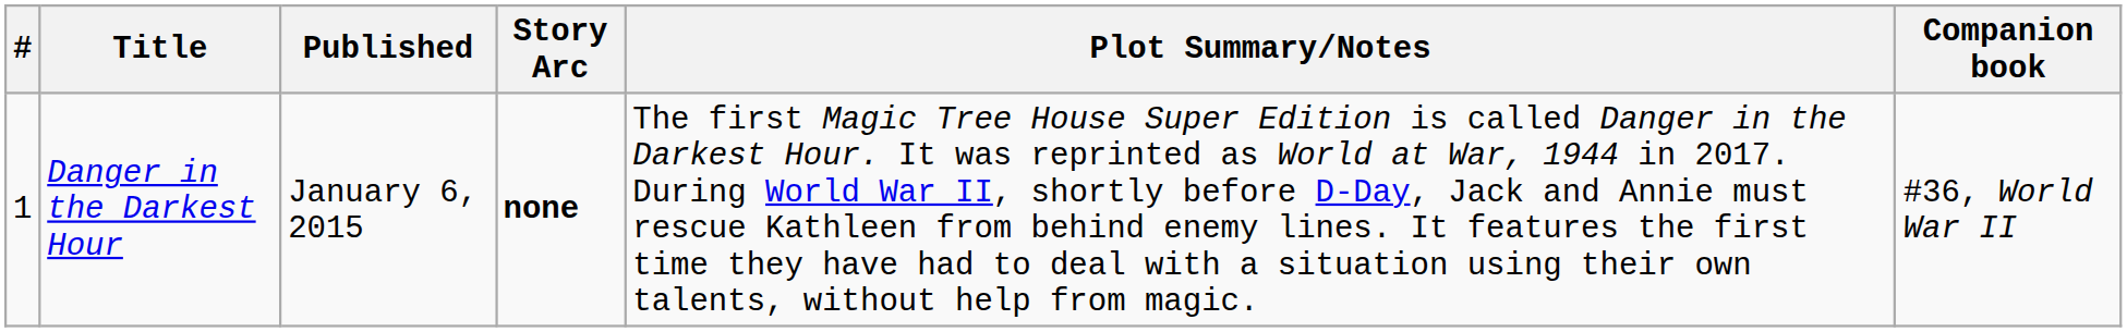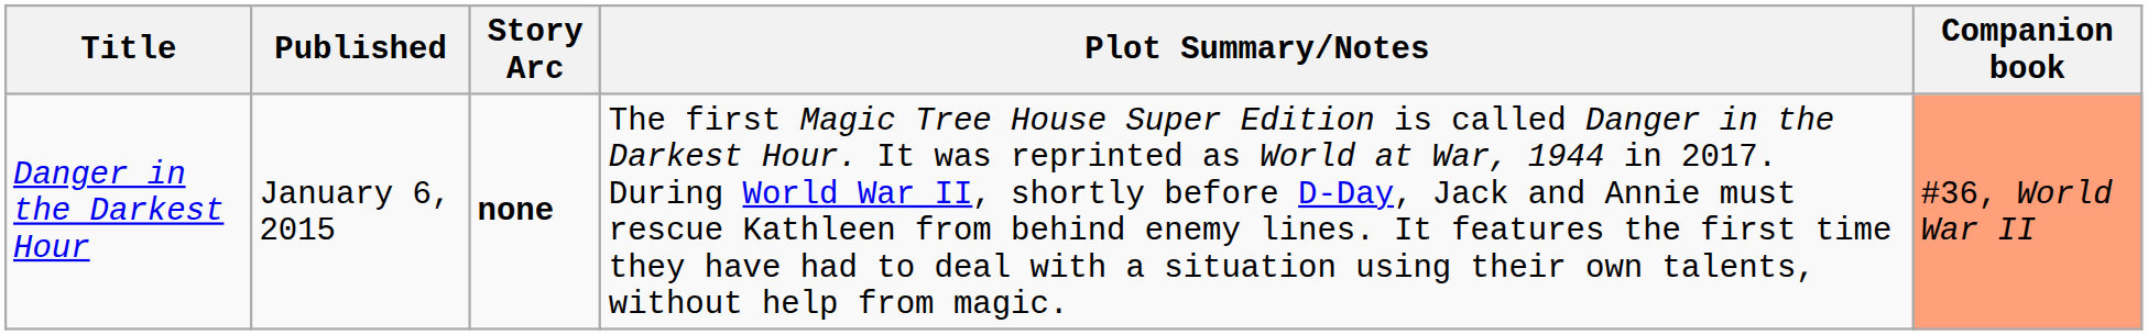 <table class="wikitable">
 <tr>
-<th>#</th>
 <th>Title</th>
 <th>Published</th>
 <th>Story Arc</th>
 <th>Plot Summary/Notes</th>
 <th>Companion book</th>
 </tr>
 <tr>
-<td>1</td>
 <td><em><a href='#'>Danger in the Darkest Hour</a></em></td>
 <td>January 6, 2015</td>
 <td><strong>none</strong></td>
 <td>The first <em>Magic Tree House Super Edition</em> is called <em>Danger in the Darkest Hour.</em>   It was reprinted as <em>World at War, 1944</em> in 2017.<br>During <a href='#'>World War II</a>, shortly before <a href='#'>D-Day</a>, Jack and Annie must rescue Kathleen from behind enemy lines. It features the first time they have had to deal with a situation using their own talents, without help from magic.</td>
-<td>#36, <em>World War II</em></td>
+<td style="background: lightsalmon;">#36, <em>World War II</em></td>
 </tr>
 </table>
